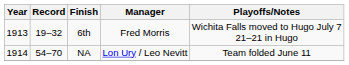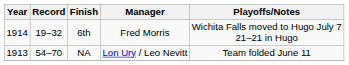 <table class="wikitable" style="text-align:center">
 <tr>
 <th>Year</th>
 <th>Record</th>
 <th>Finish</th>
 <th>Manager</th>
 <th>Playoffs/Notes</th>
 </tr>
 <tr align=center>
-<td>1913</td>
+<td>1914</td>
 <td>19–32</td>
 <td>6th</td>
 <td>Fred Morris</td>
 <td>Wichita Falls moved to Hugo July 7<br>21–21 in Hugo</td>
 </tr>
 <tr align=center>
-<td>1914</td>
+<td>1913</td>
 <td>54–70</td>
 <td>NA</td>
 <td><a href='#'>Lon Ury</a> / Leo Nevitt</td>
 <td>Team folded June 11</td>
 </tr>
 <tr align=center>
 </tr>
 </table>
